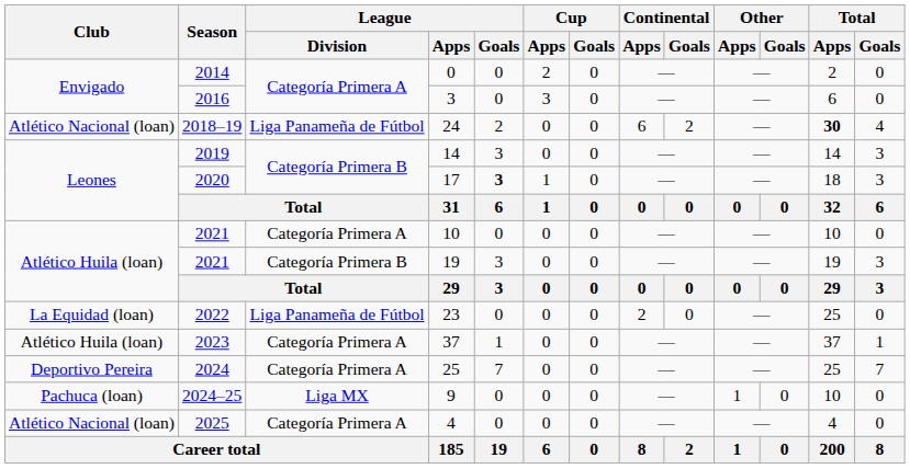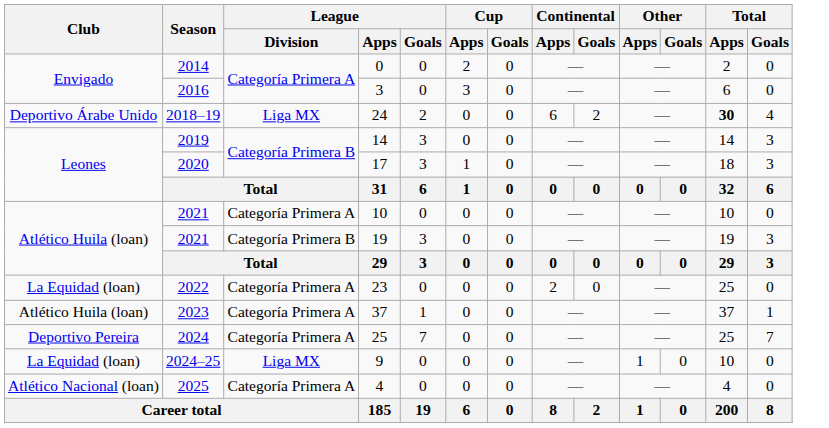 <table class="wikitable", style="text-align:center">
 <tr>
 <th rowspan="2">Club</th>
 <th rowspan="2">Season</th>
 <th colspan="3">League</th>
 <th colspan="2">Cup</th>
 <th colspan="2">Continental</th>
 <th colspan="2">Other</th>
 <th colspan="2">Total</th>
 </tr>
 <tr>
 <th>Division</th>
 <th>Apps</th>
 <th>Goals</th>
 <th>Apps</th>
 <th>Goals</th>
 <th>Apps</th>
 <th>Goals</th>
 <th>Apps</th>
 <th>Goals</th>
 <th>Apps</th>
 <th>Goals</th>
 </tr>
 <tr>
 <td rowspan="2"><a href='#'>Envigado</a></td>
 <td><a href='#'>2014</a></td>
 <td rowspan="2"><a href='#'>Categoría Primera A</a></td>
 <td>0</td>
 <td>0</td>
 <td>2</td>
 <td>0</td>
 <td colspan="2">—</td>
 <td colspan="2">—</td>
 <td>2</td>
 <td>0</td>
 </tr>
 <tr>
 <td><a href='#'>2016</a></td>
 <td>3</td>
 <td>0</td>
 <td>3</td>
 <td>0</td>
 <td colspan="2">—</td>
 <td colspan="2">—</td>
 <td>6</td>
 <td>0</td>
 </tr>
 <tr>
-<td><a href='#'>Atlético Nacional</a> (loan)</td>
+<td><a href='#'>Deportivo Árabe Unido</a></td>
 <td><a href='#'>2018–19</a></td>
-<td><a href='#'>Liga Panameña de Fútbol</a></td>
+<td><a href='#'>Liga MX</a></td>
 <td>24</td>
 <td>2</td>
 <td>0</td>
 <td>0</td>
 <td>6</td>
 <td>2</td>
 <td colspan="2">—</td>
 <td><strong>30</strong></td>
 <td>4</td>
 </tr>
 <tr>
 <td rowspan="3"><a href='#'>Leones</a></td>
 <td><a href='#'>2019</a></td>
 <td rowspan="2"><a href='#'>Categoría Primera B</a></td>
 <td>14</td>
 <td>3</td>
 <td>0</td>
 <td>0</td>
 <td colspan="2">—</td>
 <td colspan="2">—</td>
 <td>14</td>
 <td>3</td>
 </tr>
 <tr>
 <td><a href='#'>2020</a></td>
 <td>17</td>
-<td><strong>3</strong></td>
+<td>3</td>
 <td>1</td>
 <td>0</td>
 <td colspan="2">—</td>
 <td colspan="2">—</td>
 <td>18</td>
 <td>3</td>
 </tr>
 <tr>
 <th colspan="2">Total</th>
 <th>31</th>
 <th>6</th>
 <th>1</th>
 <th>0</th>
 <th>0</th>
 <th>0</th>
 <th>0</th>
 <th>0</th>
 <th>32</th>
 <th>6</th>
 </tr>
 <tr>
 <td rowspan="3"><a href='#'>Atlético Huila</a> (loan)</td>
 <td><a href='#'>2021</a></td>
 <td>Categoría Primera A</td>
 <td>10</td>
 <td>0</td>
 <td>0</td>
 <td>0</td>
 <td colspan="2">—</td>
 <td colspan="2">—</td>
 <td>10</td>
 <td>0</td>
 </tr>
 <tr>
 <td><a href='#'>2021</a></td>
 <td>Categoría Primera B</td>
 <td>19</td>
 <td>3</td>
 <td>0</td>
 <td>0</td>
 <td colspan="2">—</td>
 <td colspan="2">—</td>
 <td>19</td>
 <td>3</td>
 </tr>
 <tr>
 <th colspan="2">Total</th>
 <th>29</th>
 <th>3</th>
 <th>0</th>
 <th>0</th>
 <th>0</th>
 <th>0</th>
 <th>0</th>
 <th>0</th>
 <th>29</th>
 <th>3</th>
 </tr>
 <tr>
 <td><a href='#'>La Equidad</a> (loan)</td>
 <td><a href='#'>2022</a></td>
-<td><a href='#'>Liga Panameña de Fútbol</a></td>
+<td>Categoría Primera A</td>
 <td>23</td>
 <td>0</td>
 <td>0</td>
 <td>0</td>
 <td>2</td>
 <td>0</td>
 <td colspan="2">—</td>
 <td>25</td>
 <td>0</td>
 </tr>
 <tr>
 <td>Atlético Huila (loan)</td>
 <td><a href='#'>2023</a></td>
 <td>Categoría Primera A</td>
 <td>37</td>
 <td>1</td>
 <td>0</td>
 <td>0</td>
 <td colspan="2">—</td>
 <td colspan="2">—</td>
 <td>37</td>
 <td>1</td>
 </tr>
 <tr>
 <td><a href='#'>Deportivo Pereira</a></td>
 <td><a href='#'>2024</a></td>
 <td>Categoría Primera A</td>
 <td>25</td>
 <td>7</td>
 <td>0</td>
 <td>0</td>
 <td colspan="2">—</td>
 <td colspan="2">—</td>
 <td>25</td>
 <td>7</td>
 </tr>
 <tr>
-<td><a href='#'>Pachuca</a> (loan)</td>
+<td><a href='#'>La Equidad</a> (loan)</td>
 <td><a href='#'>2024–25</a></td>
 <td><a href='#'>Liga MX</a></td>
 <td>9</td>
 <td>0</td>
 <td>0</td>
 <td>0</td>
 <td colspan="2">—</td>
 <td>1</td>
 <td>0</td>
 <td>10</td>
 <td>0</td>
 </tr>
 <tr>
 <td><a href='#'>Atlético Nacional</a> (loan)</td>
 <td><a href='#'>2025</a></td>
 <td>Categoría Primera A</td>
 <td>4</td>
 <td>0</td>
 <td>0</td>
 <td>0</td>
 <td colspan="2">—</td>
 <td colspan="2">—</td>
 <td>4</td>
 <td>0</td>
 </tr>
 <tr>
 <th colspan="3">Career total</th>
 <th>185</th>
 <th>19</th>
 <th>6</th>
 <th>0</th>
 <th>8</th>
 <th>2</th>
 <th>1</th>
 <th>0</th>
 <th>200</th>
 <th>8</th>
 </tr>
 </table>
